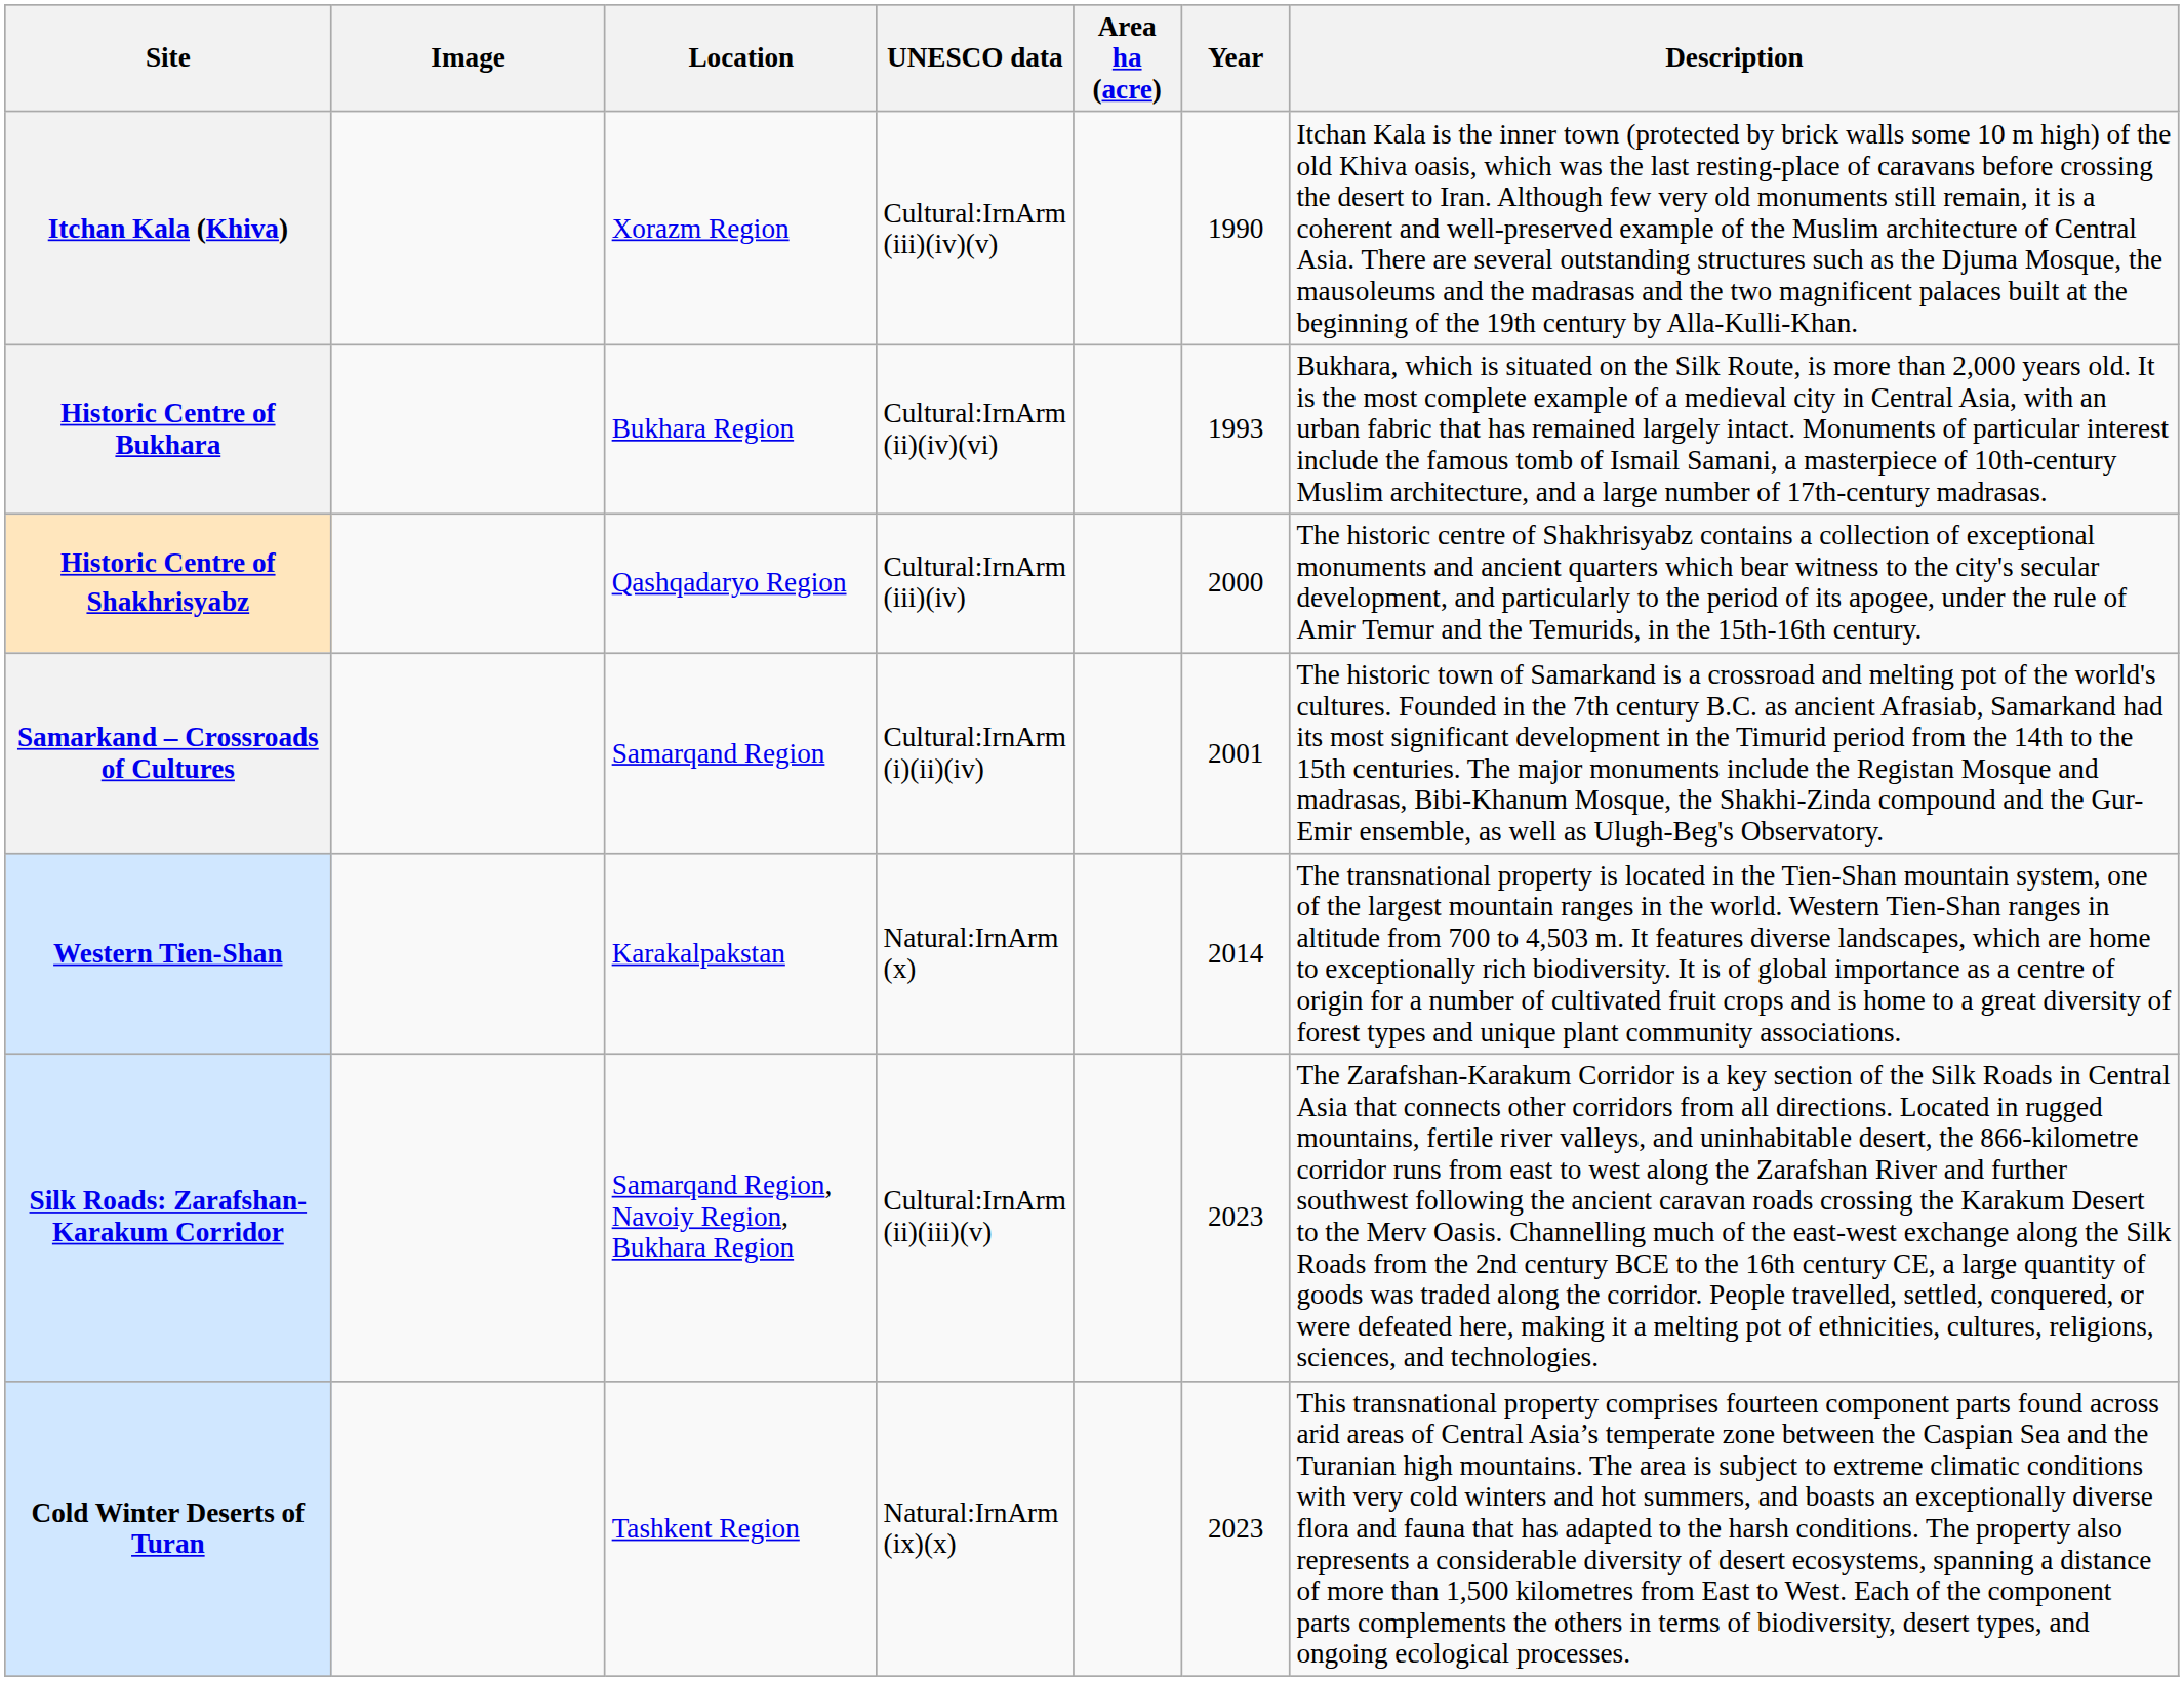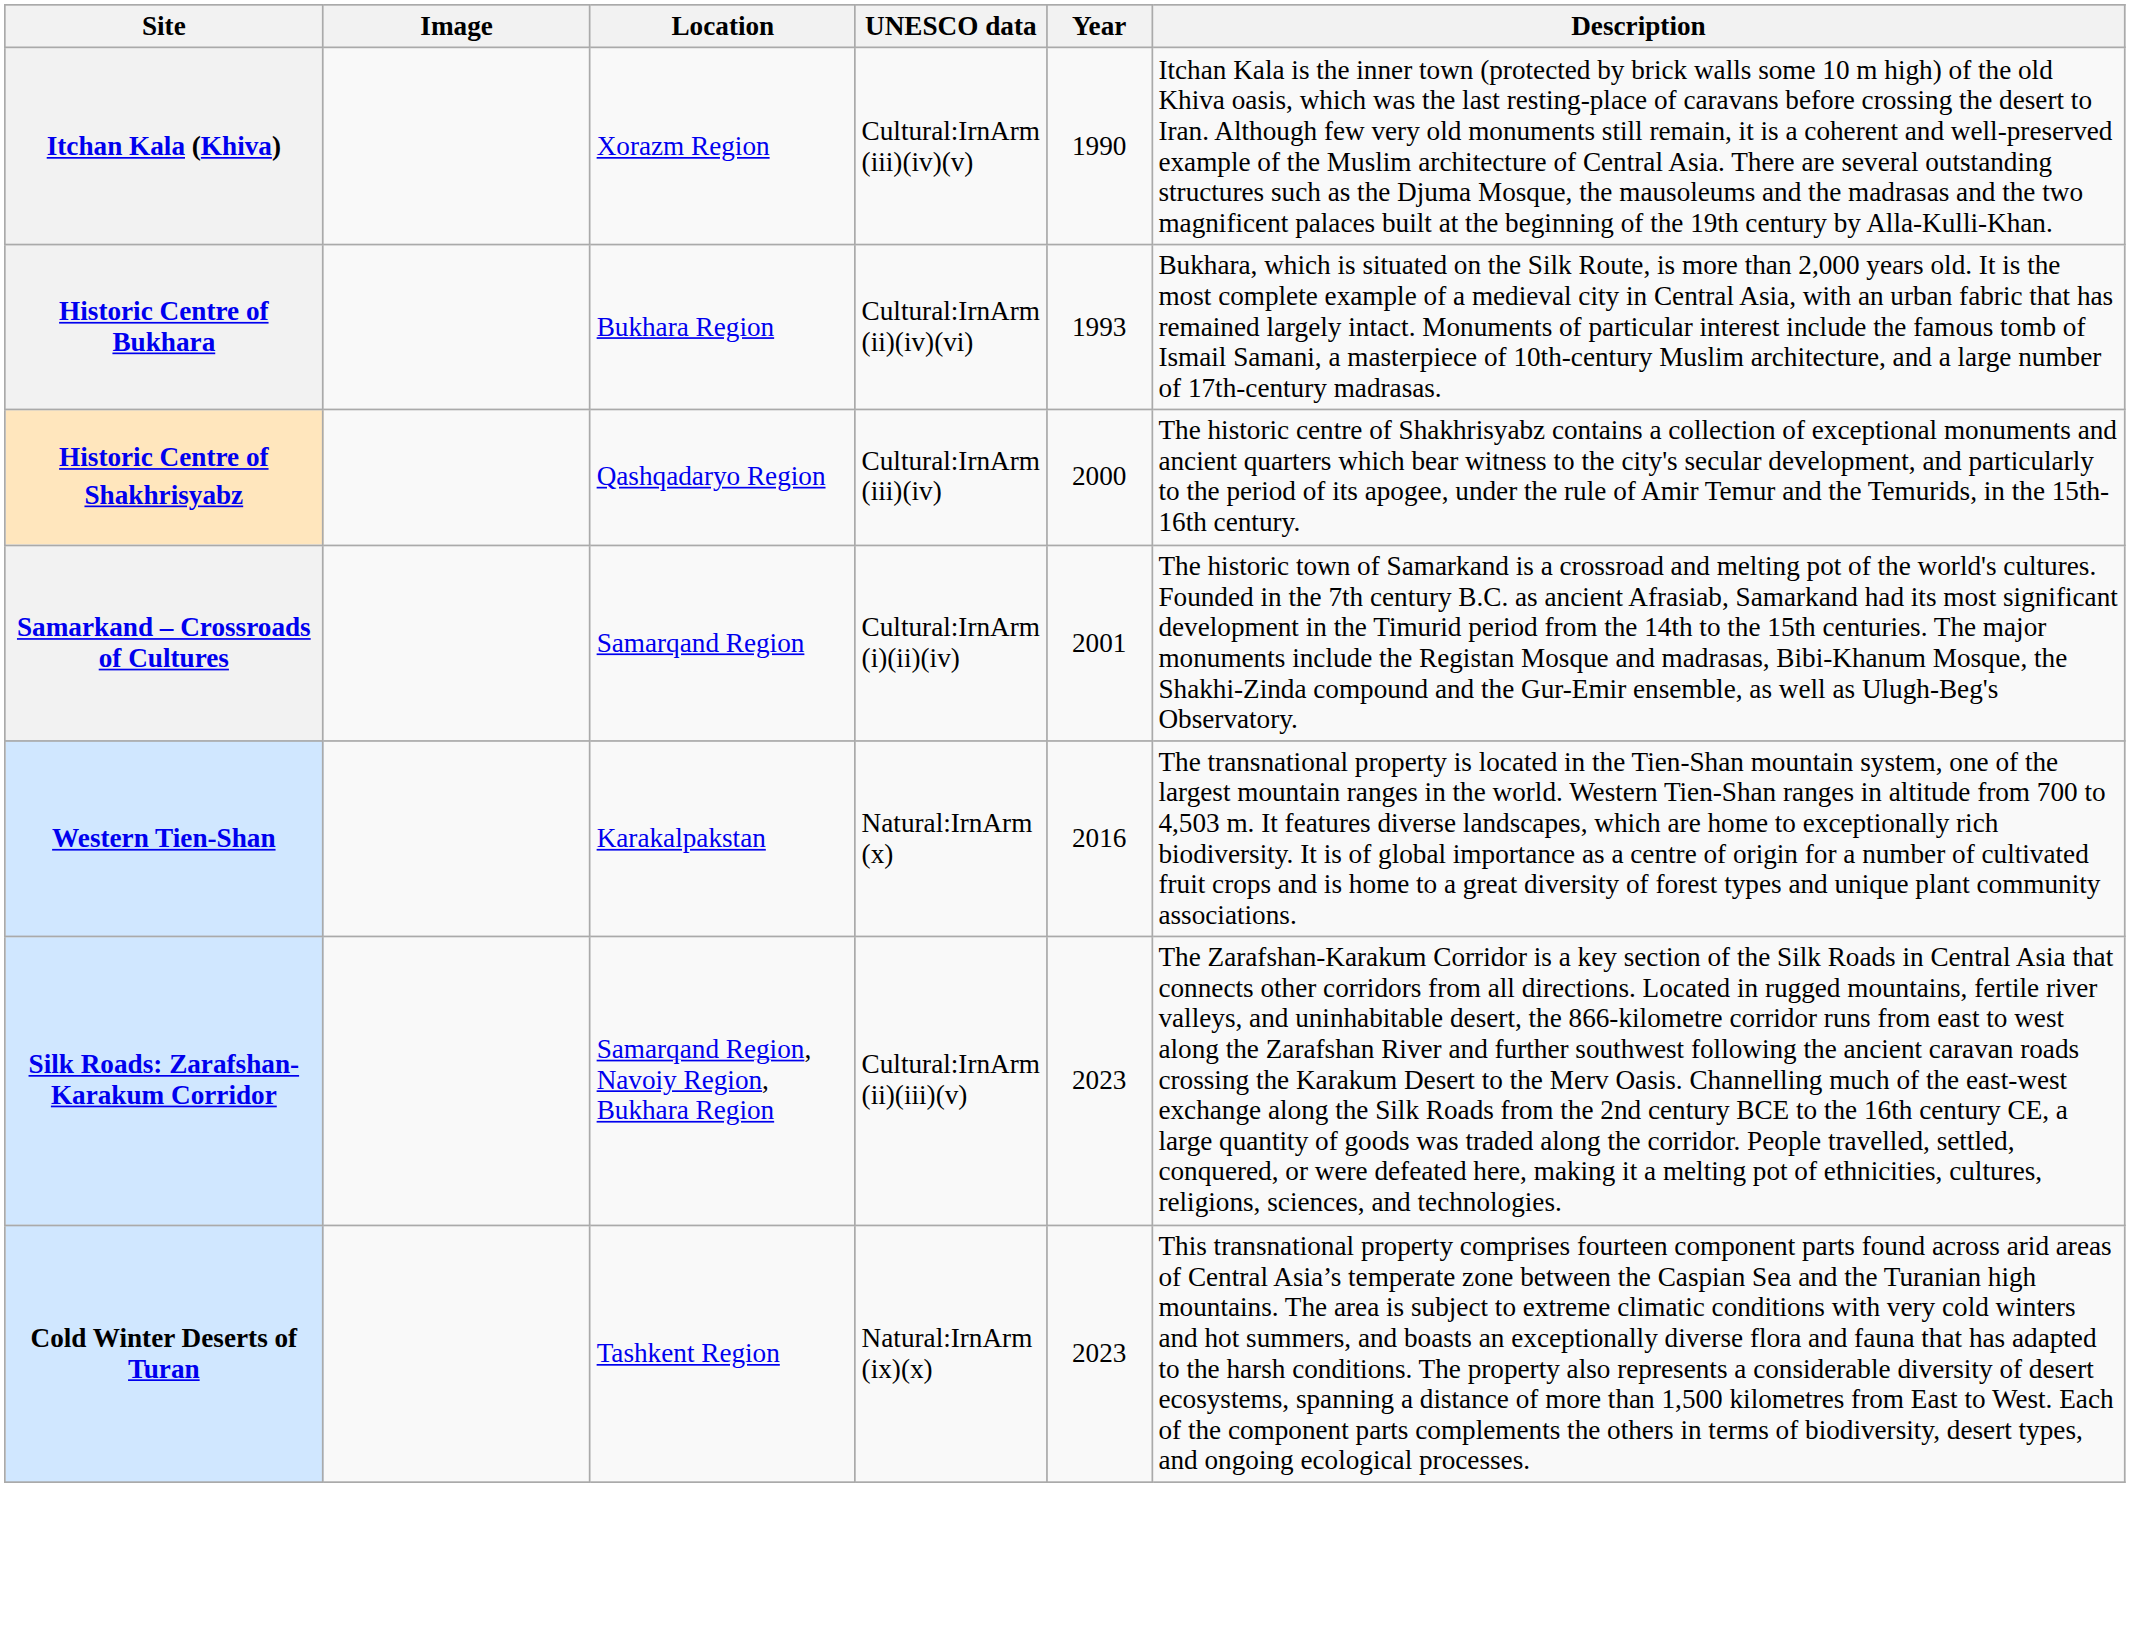 <table class="wikitable sortable">
 <tr>
 <th scope="col" style="width:15%;">Site</th>
 <th scope="col" class="unsortable" style="width:150px;">Image</th>
 <th scope="col" style="width:12.5%;">Location</th>
 <th scope="row" style="width:5%;">UNESCO data</th>
-<th scope="col" style="width:5%;">Area<br><a href='#'>ha</a> (<a href='#'>acre</a>)</th>
 <th scope="col" style="width:5%;">Year</th>
 <th scope="col" class="unsortable">Description</th>
 </tr>
 <tr>
 <th scope="row"><a href='#'>Itchan Kala</a> (<a href='#'>Khiva</a>)</th>
 <td></td>
 <td><a href='#'>Xorazm Region</a><small></small></td>
 <td> Cultural:<span>IrnArm</span><br>(iii)(iv)(v)</td>
-<td></td>
 <td align="center">1990</td>
 <td>Itchan Kala is the inner town (protected by brick walls some 10 m high) of the old Khiva oasis, which was the last resting-place of caravans before crossing the desert to Iran. Although few very old monuments still remain, it is a coherent and well-preserved example of the Muslim architecture of Central Asia. There are several outstanding structures such as the Djuma Mosque, the mausoleums and the madrasas and the two magnificent palaces built at the beginning of the 19th century by Alla-Kulli-Khan.</td>
 </tr>
 <tr>
 <th scope="row"><a href='#'>Historic Centre of Bukhara</a></th>
 <td></td>
 <td><a href='#'>Bukhara Region</a><small></small></td>
 <td> Cultural:<span>IrnArm</span><br>(ii)(iv)(vi)</td>
-<td></td>
 <td align="center">1993</td>
 <td>Bukhara, which is situated on the Silk Route, is more than 2,000 years old. It is the most complete example of a medieval city in Central Asia, with an urban fabric that has remained largely intact. Monuments of particular interest include the famous tomb of Ismail Samani, a masterpiece of 10th-century Muslim architecture, and a large number of 17th-century madrasas.</td>
 </tr>
 <tr>
 <th scope="row" style="background:#ffe6bd;"><a href='#'>Historic Centre of Shakhrisyabz</a><sup></sup></th>
 <td></td>
 <td><a href='#'>Qashqadaryo Region</a><small></small></td>
 <td> Cultural:<span>IrnArm</span><br>(iii)(iv)</td>
-<td></td>
 <td align="center">2000</td>
 <td>The historic centre of Shakhrisyabz contains a collection of exceptional monuments and ancient quarters which bear witness to the city's secular development, and particularly to the period of its apogee, under the rule of Amir Temur and the Temurids, in the 15th-16th century.</td>
 </tr>
 <tr>
 <th scope="row"><a href='#'>Samarkand – Crossroads of Cultures</a></th>
 <td></td>
 <td><a href='#'>Samarqand Region</a><small></small></td>
 <td> Cultural:<span>IrnArm</span><br>(i)(ii)(iv)</td>
-<td></td>
 <td align="center">2001</td>
 <td>The historic town of Samarkand is a crossroad and melting pot of the world's cultures. Founded in the 7th century B.C. as ancient Afrasiab, Samarkand had its most significant development in the Timurid period from the 14th to the 15th centuries. The major monuments include the Registan Mosque and madrasas, Bibi-Khanum Mosque, the Shakhi-Zinda compound and the Gur-Emir ensemble, as well as Ulugh-Beg's Observatory.</td>
 </tr>
 <tr>
 <th scope="row" style="background:#D0E7FF;"><a href='#'>Western Tien-Shan</a></th>
 <td></td>
 <td><a href='#'>Karakalpakstan</a><small></small></td>
 <td> Natural:<span>IrnArm</span><br>(x)</td>
-<td></td>
-<td align="center">2014</td>
+<td align="center">2016</td>
 <td>The transnational property is located in the Tien-Shan mountain system, one of the largest mountain ranges in the world. Western Tien-Shan ranges in altitude from 700 to 4,503 m. It features diverse landscapes, which are home to exceptionally rich biodiversity. It is of global importance as a centre of origin for a number of cultivated fruit crops and is home to a great diversity of forest types and unique plant community associations.</td>
 </tr>
 <tr>
 <th scope="row" style="background:#D0E7FF;"><a href='#'>Silk Roads: Zarafshan-Karakum Corridor</a></th>
 <td></td>
 <td><a href='#'>Samarqand Region</a>, <a href='#'>Navoiy Region</a>, <a href='#'>Bukhara Region</a><small></small></td>
 <td> Cultural:<span>IrnArm</span><br>(ii)(iii)(v)</td>
-<td></td>
 <td align="center">2023</td>
 <td>The Zarafshan-Karakum Corridor is a key section of the Silk Roads in Central Asia that connects other corridors from all directions. Located in rugged mountains, fertile river valleys, and uninhabitable desert, the 866-kilometre corridor runs from east to west along the Zarafshan River and further southwest following the ancient caravan roads crossing the Karakum Desert to the Merv Oasis. Channelling much of the east-west exchange along the Silk Roads from the 2nd century BCE to the 16th century CE, a large quantity of goods was traded along the corridor. People travelled, settled, conquered, or were defeated here, making it a melting pot of ethnicities, cultures, religions, sciences, and technologies.</td>
 </tr>
 <tr>
 <th scope="row" style="background:#D0E7FF;">Cold Winter Deserts of <a href='#'>Turan</a></th>
 <td></td>
 <td><a href='#'>Tashkent Region</a><small></small></td>
 <td> Natural:<span>IrnArm</span><br>(ix)(x)</td>
-<td></td>
 <td align="center">2023</td>
 <td>This transnational property comprises fourteen component parts found across arid areas of Central Asia’s temperate zone between the Caspian Sea and the Turanian high mountains. The area is subject to extreme climatic conditions with very cold winters and hot summers, and boasts an exceptionally diverse flora and fauna that has adapted to the harsh conditions. The property also represents a considerable diversity of desert ecosystems, spanning a distance of more than 1,500 kilometres from East to West. Each of the component parts complements the others in terms of biodiversity, desert types, and ongoing ecological processes.</td>
 </tr>
 </table>
